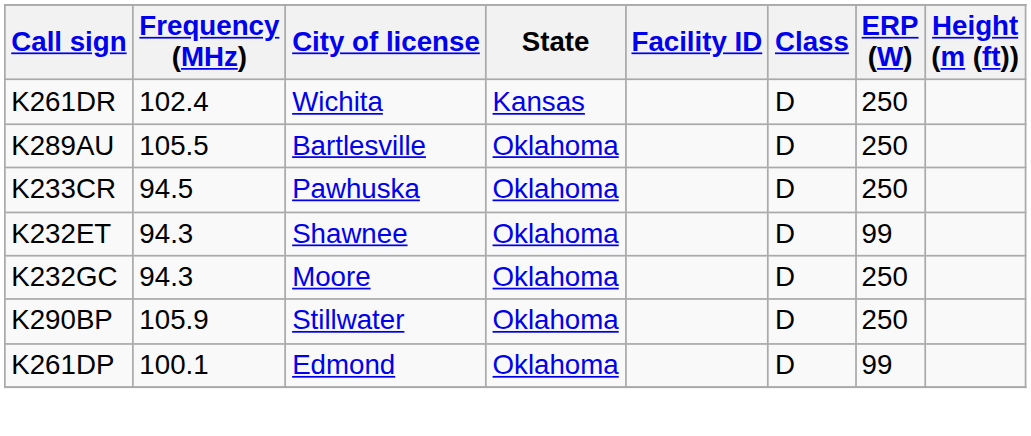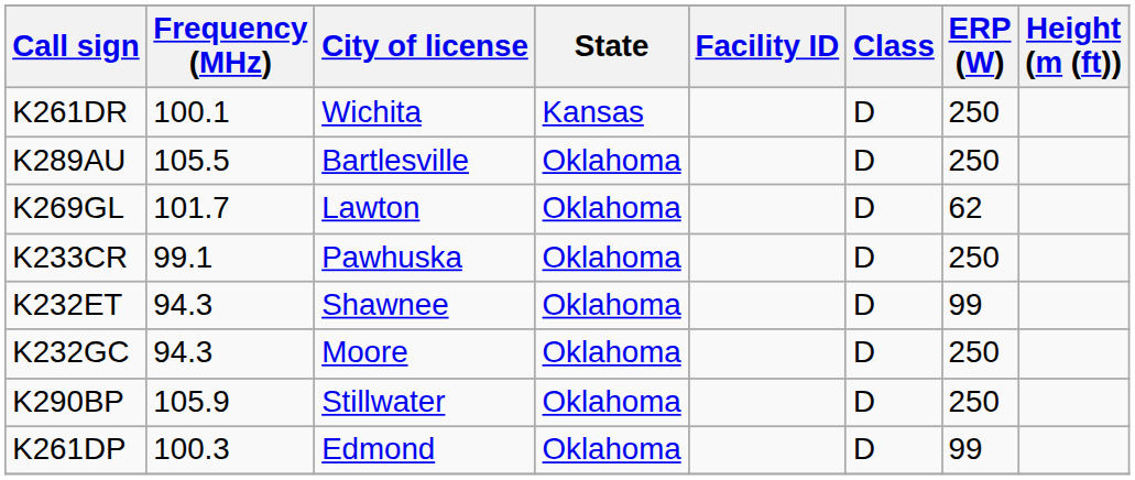 <table class="wikitable sortable">
 <tr>
 </tr>
 <tr>
 <th><a href='#'>Call sign</a></th>
 <th data-sort-type="number"><a href='#'>Frequency</a><br>(<a href='#'>MHz</a>)</th>
 <th><a href='#'>City of license</a></th>
 <th>State</th>
 <th data-sort-type="number"><a href='#'>Facility ID</a></th>
 <th><a href='#'>Class</a></th>
 <th data-sort-type="number"><a href='#'>ERP</a><br>(<a href='#'>W</a>)</th>
 <th data-sort-type="number"><a href='#'>Height</a><br>(<a href='#'>m</a> (<a href='#'>ft</a>))</th>
 </tr>
 <tr>
 <td>K261DR</td>
-<td>102.4</td>
+<td>100.1</td>
 <td><a href='#'>Wichita</a></td>
 <td><a href='#'>Kansas</a></td>
 <td></td>
 <td>D</td>
 <td>250</td>
 <td></td>
 </tr>
 <tr>
 <td>K289AU</td>
 <td>105.5</td>
 <td><a href='#'>Bartlesville</a></td>
 <td><a href='#'>Oklahoma</a></td>
 <td></td>
 <td>D</td>
 <td>250</td>
 <td></td>
 </tr>
 <tr>
+<td>K269GL</td>
+<td>101.7</td>
+<td><a href='#'>Lawton</a></td>
+<td><a href='#'>Oklahoma</a></td>
+<td></td>
+<td>D</td>
+<td>62</td>
+<td></td>
+</tr>
+<tr>
 <td>K233CR</td>
-<td>94.5</td>
+<td>99.1</td>
 <td><a href='#'>Pawhuska</a></td>
 <td><a href='#'>Oklahoma</a></td>
 <td></td>
 <td>D</td>
 <td>250</td>
 <td></td>
 </tr>
 <tr>
 <td>K232ET</td>
 <td>94.3</td>
 <td><a href='#'>Shawnee</a></td>
 <td><a href='#'>Oklahoma</a></td>
 <td></td>
 <td>D</td>
 <td>99</td>
 <td></td>
 </tr>
 <tr>
 <td>K232GC</td>
 <td>94.3</td>
 <td><a href='#'>Moore</a></td>
 <td><a href='#'>Oklahoma</a></td>
 <td></td>
 <td>D</td>
 <td>250</td>
 <td></td>
 </tr>
 <tr>
 <td>K290BP</td>
 <td>105.9</td>
 <td><a href='#'>Stillwater</a></td>
 <td><a href='#'>Oklahoma</a></td>
 <td></td>
 <td>D</td>
 <td>250</td>
 <td></td>
 </tr>
 <tr>
 <td>K261DP</td>
-<td>100.1</td>
+<td>100.3</td>
 <td><a href='#'>Edmond</a></td>
 <td><a href='#'>Oklahoma</a></td>
 <td></td>
 <td>D</td>
 <td>99</td>
 <td></td>
 </tr>
 <tr>
 </tr>
 </table>
